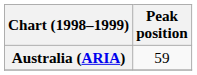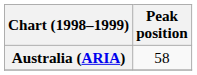 <table class="wikitable sortable plainrowheaders" style="text-align: center;">
 <tr>
 <th scope="col">Chart (1998–1999)</th>
 <th scope="col">Peak<br>position</th>
 </tr>
 <tr>
 <th scope="row">Australia (<a href='#'>ARIA</a>)</th>
-<td align="center">59</td>
+<td align="center">58</td>
 </tr>
 <tr>
 </tr>
 <tr>
 </tr>
 </table>
